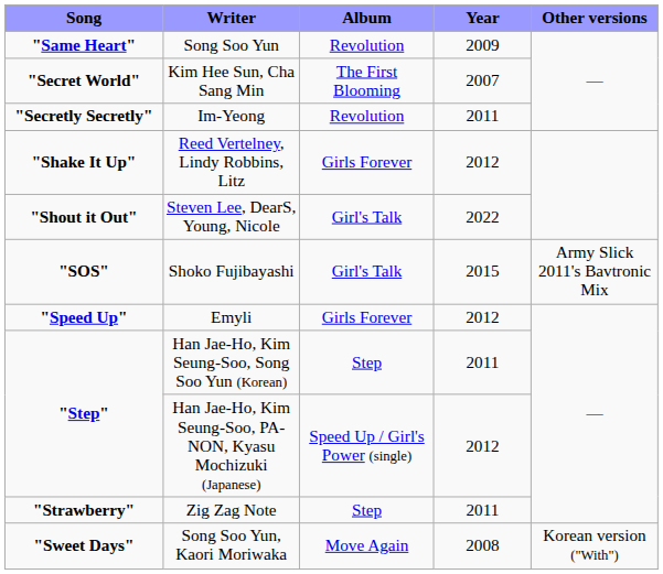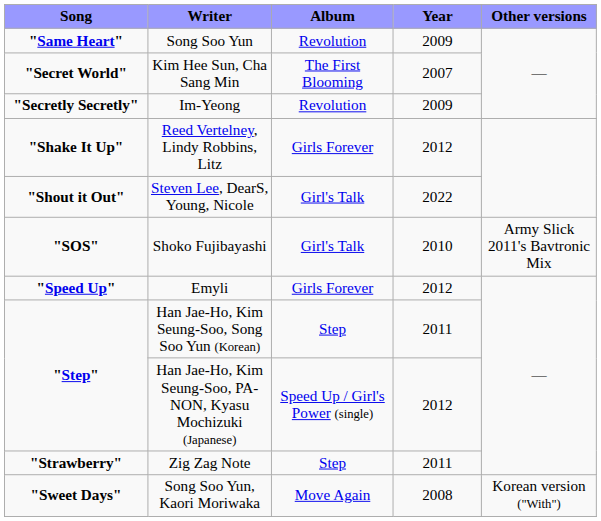 <table class="wikitable" style="margin:0.5em auto; clear:both; text-align:center; width:100%">
 <tr>
 <th width="500" style="background: #99F;">Song</th>
 <th width="500" style="background: #99F;">Writer</th>
 <th width="500" style="background: #99F;">Album</th>
 <th width="500" style="background: #99F;">Year</th>
 <th width="500" style="background: #99F;">Other versions</th>
 </tr>
 <tr>
 <td><strong>"<a href='#'>Same Heart</a>"</strong></td>
 <td>Song Soo Yun</td>
 <td><a href='#'>Revolution</a></td>
 <td>2009</td>
 <td rowspan="3">—</td>
 </tr>
 <tr>
 <td><strong>"Secret World"</strong></td>
 <td>Kim Hee Sun, Cha Sang Min</td>
 <td><a href='#'>The First Blooming</a></td>
 <td>2007</td>
 </tr>
 <tr>
 <td><strong>"Secretly Secretly"</strong></td>
 <td>Im-Yeong</td>
 <td><a href='#'>Revolution</a></td>
-<td>2011</td>
+<td>2009</td>
 </tr>
 <tr>
 <td><strong>"Shake It Up"</strong></td>
 <td><a href='#'>Reed Vertelney</a>, Lindy Robbins, Litz</td>
 <td><a href='#'>Girls Forever</a></td>
 <td>2012</td>
 </tr>
 <tr>
 <td><strong>"Shout it Out"</strong></td>
 <td><a href='#'>Steven Lee</a>, DearS, Young, Nicole</td>
 <td><a href='#'>Girl's Talk</a></td>
 <td>2022</td>
 </tr>
 <tr>
 <td><strong>"SOS"</strong></td>
 <td>Shoko Fujibayashi</td>
 <td><a href='#'>Girl's Talk</a></td>
-<td>2015</td>
+<td>2010</td>
 <td>Army Slick 2011's Bavtronic Mix</td>
 </tr>
 <tr>
 <td><strong>"<a href='#'>Speed Up</a>"</strong></td>
 <td>Emyli</td>
 <td><a href='#'>Girls Forever</a></td>
 <td>2012</td>
 <td rowspan="4">—</td>
 </tr>
 <tr>
 <td rowspan="2"><strong>"<a href='#'>Step</a>"</strong></td>
 <td>Han Jae-Ho, Kim Seung-Soo, Song Soo Yun <small>(Korean)</small></td>
 <td><a href='#'>Step</a><br></td>
 <td>2011</td>
 </tr>
 <tr>
 <td>Han Jae-Ho, Kim Seung-Soo, PA-NON, Kyasu Mochizuki <small>(Japanese)</small></td>
 <td><a href='#'>Speed Up / Girl's Power</a> <small>(single)</small></td>
 <td>2012</td>
 </tr>
 <tr>
 <td><strong>"Strawberry"</strong></td>
 <td>Zig Zag Note</td>
 <td><a href='#'>Step</a></td>
 <td>2011</td>
 </tr>
 <tr>
 <td><strong>"Sweet Days"</strong></td>
 <td>Song Soo Yun, Kaori Moriwaka</td>
 <td><a href='#'>Move Again</a></td>
 <td>2008</td>
 <td>Korean version <small>("With")</small></td>
 </tr>
 </table>
